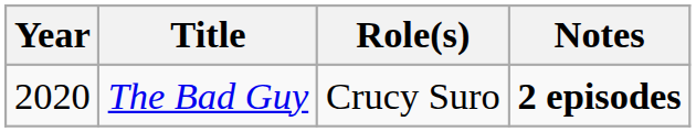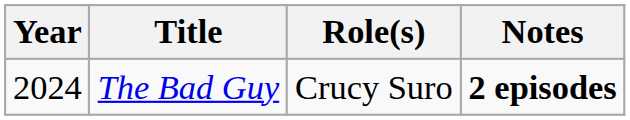 <table class="wikitable plainrowheaders sortable">
 <tr>
 <th scope="col">Year</th>
 <th scope="col">Title</th>
 <th scope="col">Role(s)</th>
 <th scope="col" class="unsortable">Notes</th>
 </tr>
 <tr>
-<td>2020</td>
+<td>2024</td>
 <td><em><a href='#'>The Bad Guy</a></em></td>
 <td>Crucy Suro</td>
 <td><strong>2 episodes</strong></td>
 </tr>
 </table>
